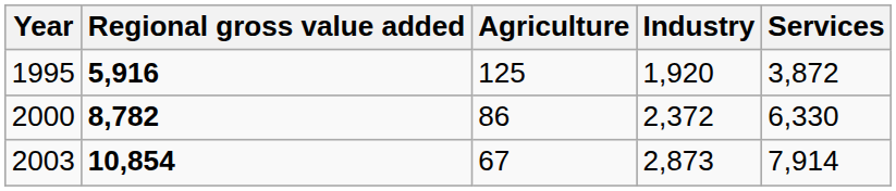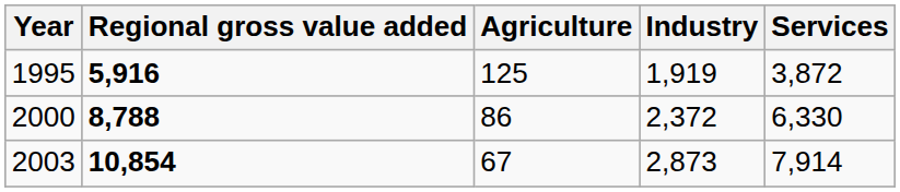 <table class="wikitable">
 <tr>
 <th>Year</th>
 <th>Regional gross value added</th>
 <th>Agriculture</th>
 <th>Industry</th>
 <th>Services</th>
 </tr>
 <tr>
 <td>1995</td>
 <td><strong>5,916</strong></td>
 <td>125</td>
-<td>1,920</td>
+<td>1,919</td>
 <td>3,872</td>
 </tr>
 <tr>
 <td>2000</td>
-<td><strong>8,782</strong></td>
+<td><strong>8,788</strong></td>
 <td>86</td>
 <td>2,372</td>
 <td>6,330</td>
 </tr>
 <tr>
 <td>2003</td>
 <td><strong>10,854</strong></td>
 <td>67</td>
 <td>2,873</td>
 <td>7,914</td>
 </tr>
 </table>
